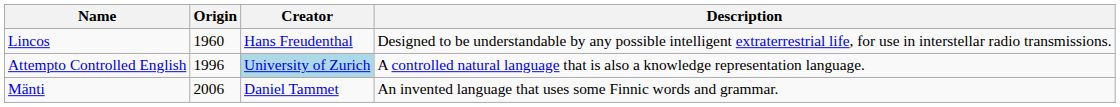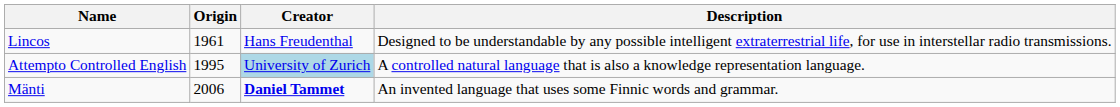 <table class="wikitable sortable">
 <tr>
 <th>Name</th>
 <th>Origin</th>
 <th>Creator</th>
 <th>Description</th>
 </tr>
 <tr>
 <td><a href='#'>Lincos</a></td>
-<td>1960</td>
+<td>1961</td>
 <td><a href='#'>Hans Freudenthal</a></td>
 <td>Designed to be understandable by any possible intelligent <a href='#'>extraterrestrial life</a>, for use in interstellar radio transmissions.</td>
 </tr>
 <tr>
 <td><a href='#'>Attempto Controlled English</a></td>
-<td>1996</td>
+<td>1995</td>
 <td style="background: lightblue;"><a href='#'>University of Zurich</a></td>
 <td>A <a href='#'>controlled natural language</a> that is also a knowledge representation language.</td>
 </tr>
 <tr>
 <td><a href='#'>Mänti</a></td>
 <td>2006</td>
-<td><a href='#'>Daniel Tammet</a></td>
+<td><strong><a href='#'>Daniel Tammet</a></strong></td>
 <td>An invented language that uses some Finnic words and grammar.</td>
 </tr>
 </table>
